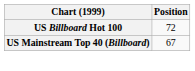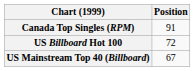 <table class="wikitable sortable plainrowheaders" style="text-align:center">
 <tr>
 <th scope="col">Chart (1999)</th>
 <th scope="col">Position</th>
+</tr>
+<tr>
+<th scope="row">Canada Top Singles (<em>RPM</em>)</th>
+<td>91</td>
 </tr>
 <tr>
 <th scope="row">US <em>Billboard</em> Hot 100</th>
 <td>72</td>
 </tr>
 <tr>
 <th scope="row">US Mainstream Top 40 (<em>Billboard</em>)</th>
 <td>67</td>
 </tr>
 </table>
